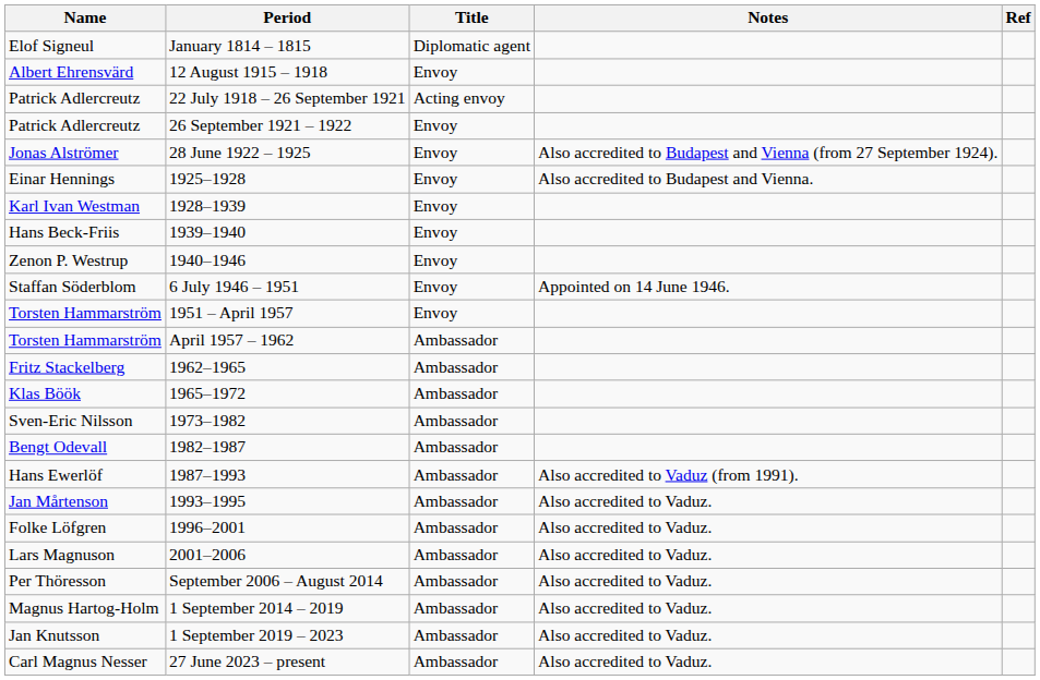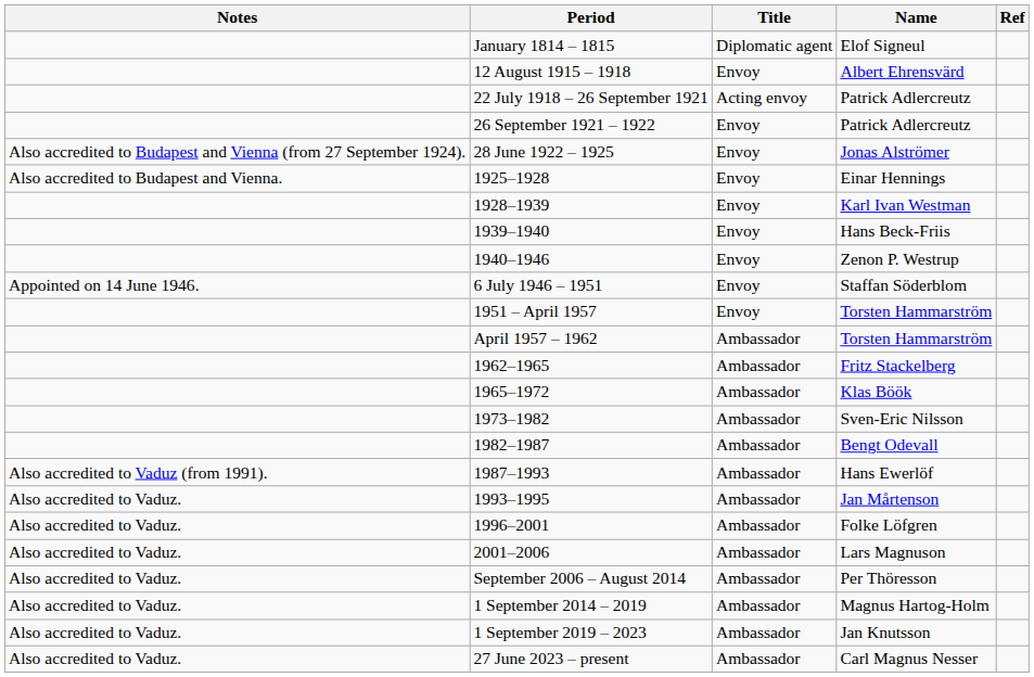 <table class="wikitable">
 <tr>
-<th>Name</th>
+<th>Notes</th>
 <th>Period</th>
 <th>Title</th>
-<th>Notes</th>
+<th>Name</th>
 <th>Ref</th>
 </tr>
 <tr>
-<td>Elof Signeul</td>
+<td></td>
 <td>January 1814 – 1815</td>
 <td>Diplomatic agent</td>
-<td></td>
+<td>Elof Signeul</td>
 <td></td>
 </tr>
 <tr>
-<td><a href='#'>Albert Ehrensvärd</a></td>
+<td></td>
 <td>12 August 1915 – 1918</td>
 <td>Envoy</td>
-<td></td>
+<td><a href='#'>Albert Ehrensvärd</a></td>
 <td></td>
 </tr>
 <tr>
-<td>Patrick Adlercreutz</td>
+<td></td>
 <td>22 July 1918 – 26 September 1921</td>
 <td>Acting envoy</td>
-<td></td>
+<td>Patrick Adlercreutz</td>
 <td></td>
 </tr>
 <tr>
-<td>Patrick Adlercreutz</td>
+<td></td>
 <td>26 September 1921 – 1922</td>
 <td>Envoy</td>
-<td></td>
+<td>Patrick Adlercreutz</td>
 <td></td>
 </tr>
 <tr>
-<td><a href='#'>Jonas Alströmer</a></td>
+<td>Also accredited to <a href='#'>Budapest</a> and <a href='#'>Vienna</a> (from 27 September 1924).</td>
 <td>28 June 1922 – 1925</td>
 <td>Envoy</td>
-<td>Also accredited to <a href='#'>Budapest</a> and <a href='#'>Vienna</a> (from 27 September 1924).</td>
+<td><a href='#'>Jonas Alströmer</a></td>
 <td></td>
 </tr>
 <tr>
-<td>Einar Hennings</td>
+<td>Also accredited to Budapest and Vienna.</td>
 <td>1925–1928</td>
 <td>Envoy</td>
-<td>Also accredited to Budapest and Vienna.</td>
+<td>Einar Hennings</td>
 <td></td>
 </tr>
 <tr>
-<td><a href='#'>Karl Ivan Westman</a></td>
+<td></td>
 <td>1928–1939</td>
 <td>Envoy</td>
-<td></td>
+<td><a href='#'>Karl Ivan Westman</a></td>
 <td></td>
 </tr>
 <tr>
-<td>Hans Beck-Friis</td>
+<td></td>
 <td>1939–1940</td>
 <td>Envoy</td>
-<td></td>
+<td>Hans Beck-Friis</td>
 <td></td>
 </tr>
 <tr>
-<td>Zenon P. Westrup</td>
+<td></td>
 <td>1940–1946</td>
 <td>Envoy</td>
-<td></td>
+<td>Zenon P. Westrup</td>
 <td></td>
 </tr>
 <tr>
-<td>Staffan Söderblom</td>
+<td>Appointed on 14 June 1946.</td>
 <td>6 July 1946 – 1951</td>
 <td>Envoy</td>
-<td>Appointed on 14 June 1946.</td>
+<td>Staffan Söderblom</td>
 <td></td>
 </tr>
 <tr>
-<td><a href='#'>Torsten Hammarström</a></td>
+<td></td>
 <td>1951 – April 1957</td>
 <td>Envoy</td>
-<td></td>
+<td><a href='#'>Torsten Hammarström</a></td>
 <td></td>
 </tr>
 <tr>
-<td><a href='#'>Torsten Hammarström</a></td>
+<td></td>
 <td>April 1957 – 1962</td>
 <td>Ambassador</td>
-<td></td>
+<td><a href='#'>Torsten Hammarström</a></td>
 <td></td>
 </tr>
 <tr>
-<td><a href='#'>Fritz Stackelberg</a></td>
+<td></td>
 <td>1962–1965</td>
 <td>Ambassador</td>
-<td></td>
+<td><a href='#'>Fritz Stackelberg</a></td>
 <td></td>
 </tr>
 <tr>
-<td><a href='#'>Klas Böök</a></td>
+<td></td>
 <td>1965–1972</td>
 <td>Ambassador</td>
-<td></td>
+<td><a href='#'>Klas Böök</a></td>
 <td></td>
 </tr>
 <tr>
-<td>Sven-Eric Nilsson</td>
+<td></td>
 <td>1973–1982</td>
 <td>Ambassador</td>
-<td></td>
+<td>Sven-Eric Nilsson</td>
 <td></td>
 </tr>
 <tr>
-<td><a href='#'>Bengt Odevall</a></td>
+<td></td>
 <td>1982–1987</td>
 <td>Ambassador</td>
-<td></td>
+<td><a href='#'>Bengt Odevall</a></td>
 <td></td>
 </tr>
 <tr>
-<td>Hans Ewerlöf</td>
+<td>Also accredited to <a href='#'>Vaduz</a> (from 1991).</td>
 <td>1987–1993</td>
 <td>Ambassador</td>
-<td>Also accredited to <a href='#'>Vaduz</a> (from 1991).</td>
+<td>Hans Ewerlöf</td>
 <td></td>
 </tr>
 <tr>
-<td><a href='#'>Jan Mårtenson</a></td>
+<td>Also accredited to Vaduz.</td>
 <td>1993–1995</td>
 <td>Ambassador</td>
-<td>Also accredited to Vaduz.</td>
+<td><a href='#'>Jan Mårtenson</a></td>
 <td></td>
 </tr>
 <tr>
-<td>Folke Löfgren</td>
+<td>Also accredited to Vaduz.</td>
 <td>1996–2001</td>
 <td>Ambassador</td>
-<td>Also accredited to Vaduz.</td>
+<td>Folke Löfgren</td>
 <td></td>
 </tr>
 <tr>
-<td>Lars Magnuson</td>
+<td>Also accredited to Vaduz.</td>
 <td>2001–2006</td>
 <td>Ambassador</td>
-<td>Also accredited to Vaduz.</td>
+<td>Lars Magnuson</td>
 <td></td>
 </tr>
 <tr>
-<td>Per Thöresson</td>
+<td>Also accredited to Vaduz.</td>
 <td>September 2006 – August 2014</td>
 <td>Ambassador</td>
-<td>Also accredited to Vaduz.</td>
+<td>Per Thöresson</td>
 <td></td>
 </tr>
 <tr>
-<td>Magnus Hartog-Holm</td>
+<td>Also accredited to Vaduz.</td>
 <td>1 September 2014 – 2019</td>
 <td>Ambassador</td>
-<td>Also accredited to Vaduz.</td>
+<td>Magnus Hartog-Holm</td>
 <td></td>
 </tr>
 <tr>
-<td>Jan Knutsson</td>
+<td>Also accredited to Vaduz.</td>
 <td>1 September 2019 – 2023</td>
 <td>Ambassador</td>
-<td>Also accredited to Vaduz.</td>
+<td>Jan Knutsson</td>
 <td></td>
 </tr>
 <tr>
-<td>Carl Magnus Nesser</td>
+<td>Also accredited to Vaduz.</td>
 <td>27 June 2023 – present</td>
 <td>Ambassador</td>
-<td>Also accredited to Vaduz.</td>
+<td>Carl Magnus Nesser</td>
 <td></td>
 </tr>
 </table>
